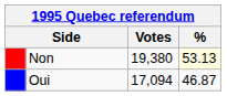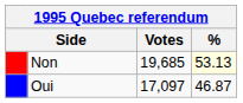 <table class="wikitable" style="font-size: 95%; clear:both">
 <tr style="background-color:#E9E9E9">
 <th colspan=4><a href='#'>1995 Quebec referendum</a></th>
 </tr>
 <tr style="background-color:#E9E9E9">
 <th colspan=2 style="width: 130px">Side</th>
 <th style="width: 50px">Votes</th>
 <th style="width: 40px">%</th>
 </tr>
 <tr>
 <td bgcolor="red"></td>
 <td>Non</td>
-<td>19,380</td>
+<td>19,685</td>
 <td style="background: lightyellow;">53.13</td>
 </tr>
 <tr>
 <td bgcolor="blue"></td>
 <td>Oui</td>
-<td>17,094</td>
+<td>17,097</td>
 <td>46.87</td>
 </tr>
 </table>
